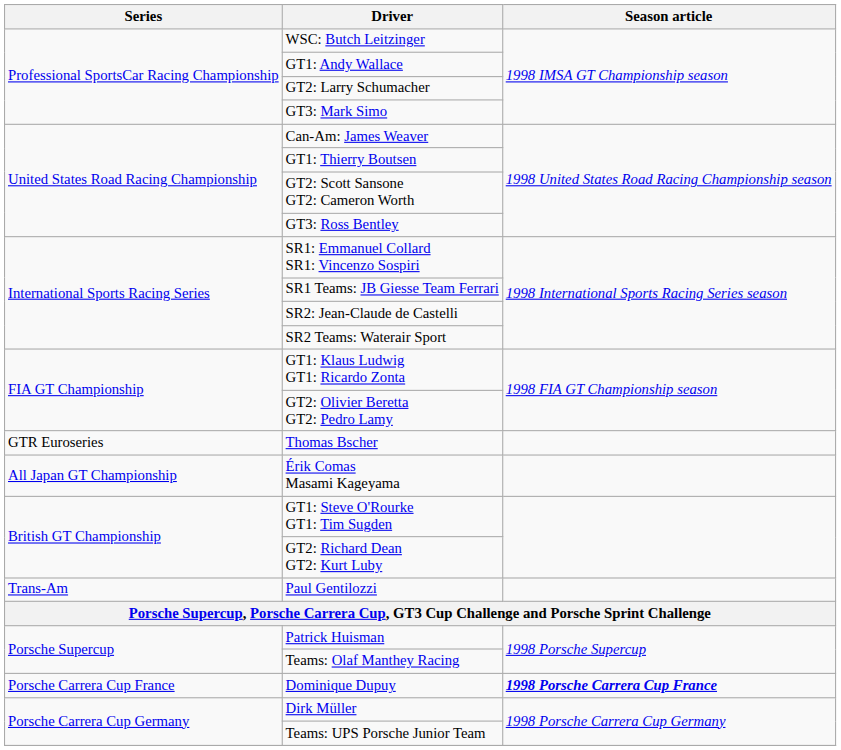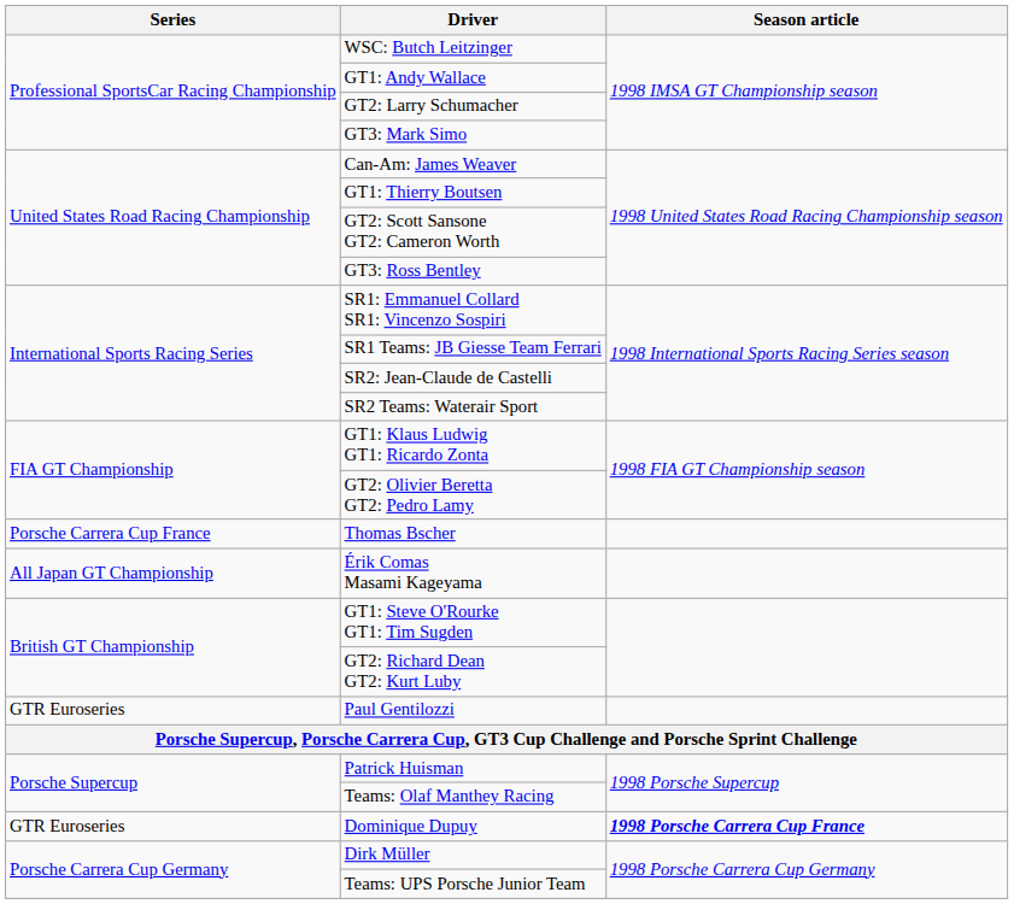 <table class="wikitable" style="font-size: 87%;">
 <tr>
 <th>Series</th>
 <th>Driver</th>
 <th>Season article</th>
 </tr>
 <tr>
 <td rowspan=4><a href='#'>Professional SportsCar Racing Championship</a></td>
 <td>WSC:  <a href='#'>Butch Leitzinger</a></td>
 <td rowspan=4><em><a href='#'>1998 IMSA GT Championship season</a></em></td>
 </tr>
 <tr>
 <td>GT1:  <a href='#'>Andy Wallace</a></td>
 </tr>
 <tr>
 <td>GT2:  Larry Schumacher</td>
 </tr>
 <tr>
 <td>GT3:  <a href='#'>Mark Simo</a></td>
 </tr>
 <tr>
 <td rowspan=4><a href='#'>United States Road Racing Championship</a></td>
 <td>Can-Am:  <a href='#'>James Weaver</a></td>
 <td rowspan=4><em><a href='#'>1998 United States Road Racing Championship season</a></em></td>
 </tr>
 <tr>
 <td>GT1:  <a href='#'>Thierry Boutsen</a></td>
 </tr>
 <tr>
 <td>GT2:  Scott Sansone<br>GT2:  Cameron Worth</td>
 </tr>
 <tr>
 <td>GT3:  <a href='#'>Ross Bentley</a></td>
 </tr>
 <tr>
 <td rowspan=4><a href='#'>International Sports Racing Series</a></td>
 <td>SR1:  <a href='#'>Emmanuel Collard</a><br>SR1:  <a href='#'>Vincenzo Sospiri</a></td>
 <td rowspan=4><em><a href='#'>1998 International Sports Racing Series season</a></em></td>
 </tr>
 <tr>
 <td>SR1 Teams:  <a href='#'>JB Giesse Team Ferrari</a></td>
 </tr>
 <tr>
 <td>SR2:  Jean-Claude de Castelli</td>
 </tr>
 <tr>
 <td>SR2 Teams:  Waterair Sport</td>
 </tr>
 <tr>
 <td rowspan=2><a href='#'>FIA GT Championship</a></td>
 <td>GT1:  <a href='#'>Klaus Ludwig</a><br>GT1:  <a href='#'>Ricardo Zonta</a></td>
 <td rowspan=2><em><a href='#'>1998 FIA GT Championship season</a></em></td>
 </tr>
 <tr>
 <td>GT2:  <a href='#'>Olivier Beretta</a><br>GT2:  <a href='#'>Pedro Lamy</a></td>
 </tr>
 <tr>
-<td>GTR Euroseries</td>
+<td><a href='#'>Porsche Carrera Cup France</a></td>
 <td> <a href='#'>Thomas Bscher</a></td>
 <td></td>
 </tr>
 <tr>
 <td><a href='#'>All Japan GT Championship</a></td>
 <td> <a href='#'>Érik Comas</a><br> Masami Kageyama</td>
 <td></td>
 </tr>
 <tr>
 <td rowspan=2><a href='#'>British GT Championship</a></td>
 <td>GT1:  <a href='#'>Steve O'Rourke</a><br>GT1:  <a href='#'>Tim Sugden</a></td>
 <td rowspan=2></td>
 </tr>
 <tr>
 <td>GT2:  <a href='#'>Richard Dean</a><br>GT2:  <a href='#'>Kurt Luby</a></td>
 </tr>
 <tr>
-<td><a href='#'>Trans-Am</a></td>
+<td>GTR Euroseries</td>
 <td> <a href='#'>Paul Gentilozzi</a></td>
 <td></td>
 </tr>
 <tr>
 <th colspan="3"><a href='#'>Porsche Supercup</a>, <a href='#'>Porsche Carrera Cup</a>, GT3 Cup Challenge and Porsche Sprint Challenge</th>
 </tr>
 <tr>
 <td rowspan=2><a href='#'>Porsche Supercup</a></td>
 <td> <a href='#'>Patrick Huisman</a></td>
 <td rowspan=2><em><a href='#'>1998 Porsche Supercup</a></em></td>
 </tr>
 <tr>
 <td>Teams:  <a href='#'>Olaf Manthey Racing</a></td>
 </tr>
 <tr>
-<td><a href='#'>Porsche Carrera Cup France</a></td>
+<td>GTR Euroseries</td>
 <td> <a href='#'>Dominique Dupuy</a></td>
 <td><strong><em><a href='#'>1998 Porsche Carrera Cup France</a></em></strong></td>
 </tr>
 <tr>
 <td rowspan=2><a href='#'>Porsche Carrera Cup Germany</a></td>
 <td> <a href='#'>Dirk Müller</a></td>
 <td rowspan=2><em><a href='#'>1998 Porsche Carrera Cup Germany</a></em></td>
 </tr>
 <tr>
 <td>Teams:  UPS Porsche Junior Team</td>
 </tr>
 <tr>
 </tr>
 </table>
